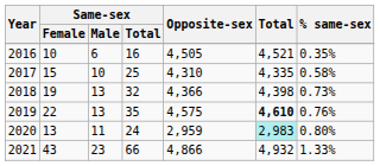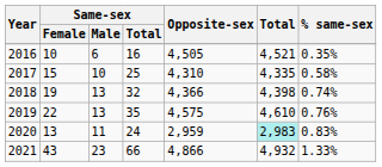 <table class="wikitable">
 <tr>
 <th rowspan=2>Year</th>
 <th colspan=3>Same-sex</th>
 <th rowspan=2>Opposite-sex</th>
 <th rowspan=2>Total</th>
 <th rowspan=2>% same-sex</th>
 </tr>
 <tr>
 <th>Female</th>
 <th>Male</th>
 <th>Total</th>
 </tr>
 <tr>
 </tr>
 <tr>
 <td>2016</td>
 <td>10</td>
 <td>6</td>
 <td>16</td>
 <td>4,505</td>
 <td>4,521</td>
 <td>0.35%</td>
 </tr>
 <tr>
 <td>2017</td>
 <td>15</td>
 <td>10</td>
 <td>25</td>
 <td>4,310</td>
 <td>4,335</td>
 <td>0.58%</td>
 </tr>
 <tr>
 <td>2018</td>
 <td>19</td>
 <td>13</td>
 <td>32</td>
 <td>4,366</td>
 <td>4,398</td>
-<td>0.73%</td>
+<td>0.74%</td>
 </tr>
 <tr>
 <td>2019</td>
 <td>22</td>
 <td>13</td>
 <td>35</td>
 <td>4,575</td>
-<td><strong>4,610</strong></td>
+<td>4,610</td>
 <td>0.76%</td>
 </tr>
 <tr>
 <td>2020</td>
 <td>13</td>
 <td>11</td>
 <td>24</td>
 <td>2,959</td>
 <td style="background: paleturquoise;">2,983</td>
-<td>0.80%</td>
+<td>0.83%</td>
 </tr>
 <tr>
 <td>2021</td>
 <td>43</td>
 <td>23</td>
 <td>66</td>
 <td>4,866</td>
 <td>4,932</td>
 <td>1.33%</td>
 </tr>
 </table>
